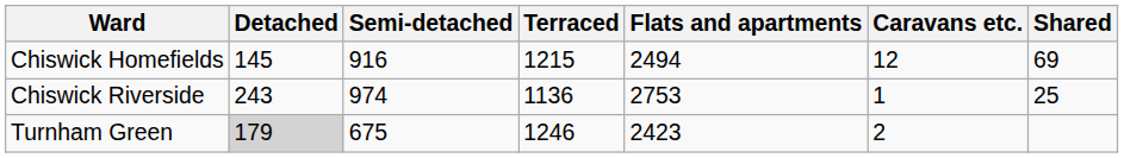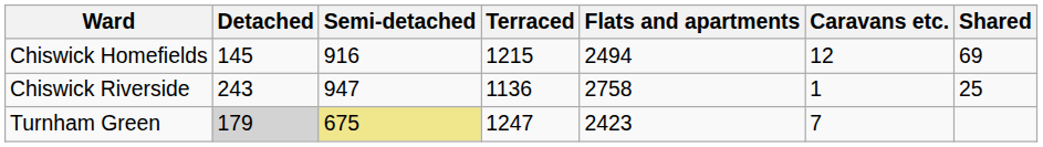 <table class="wikitable sortable" border="1">
 <tr>
 <th>Ward</th>
 <th>Detached</th>
 <th>Semi-detached</th>
 <th>Terraced</th>
 <th>Flats and apartments</th>
 <th>Caravans etc.</th>
 <th>Shared</th>
 </tr>
 <tr>
 <td>Chiswick Homefields</td>
 <td>145</td>
 <td>916</td>
 <td>1215</td>
 <td>2494</td>
 <td>12</td>
 <td>69</td>
 </tr>
 <tr>
 <td>Chiswick Riverside</td>
 <td>243</td>
-<td>974</td>
+<td>947</td>
 <td>1136</td>
-<td>2753</td>
+<td>2758</td>
 <td>1</td>
 <td>25</td>
 </tr>
 <tr>
 <td>Turnham Green</td>
 <td style="background: lightgrey;">179</td>
-<td>675</td>
-<td>1246</td>
+<td style="background: khaki;">675</td>
+<td>1247</td>
 <td>2423</td>
-<td>2</td>
+<td>7</td>
 </tr>
 </table>
